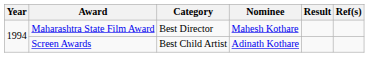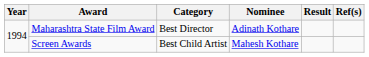 <table class="wikitable">
 <tr>
 <th>Year</th>
 <th>Award</th>
 <th>Category</th>
 <th>Nominee</th>
 <th>Result</th>
 <th>Ref(s)</th>
 </tr>
 <tr>
 <td rowspan="2">1994</td>
 <td><a href='#'>Maharashtra State Film Award</a></td>
 <td>Best Director</td>
-<td><a href='#'>Mahesh Kothare</a></td>
+<td><a href='#'>Adinath Kothare</a></td>
 <td></td>
 <td></td>
 </tr>
 <tr>
 <td><a href='#'>Screen Awards</a></td>
 <td>Best Child Artist</td>
-<td><a href='#'>Adinath Kothare</a></td>
+<td><a href='#'>Mahesh Kothare</a></td>
 <td></td>
 <td></td>
 </tr>
 </table>
